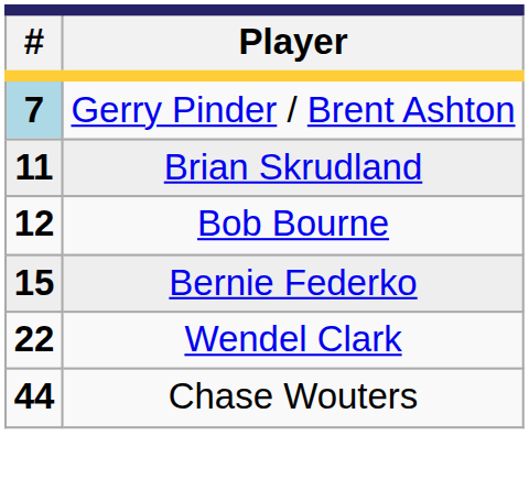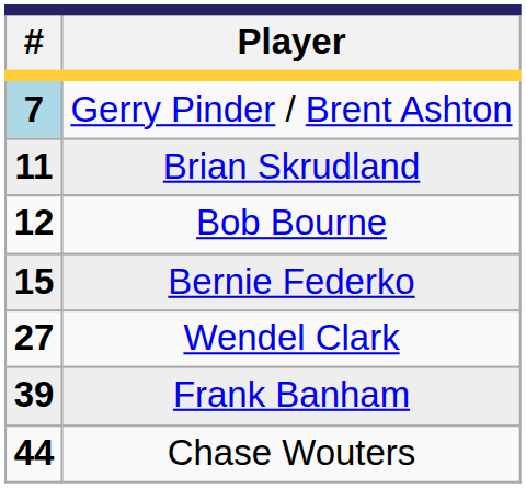 <table class="wikitable">
 <tr style="border-top:#262266 5px solid; border-bottom:#FFCD36 5px solid;">
 <th>#</th>
 <th>Player</th>
 </tr>
 <tr style="text-align:center;">
 <td style="background: lightblue;"><strong>7</strong></td>
 <td><a href='#'>Gerry Pinder</a> / <a href='#'>Brent Ashton</a></td>
 </tr>
 <tr style="text-align:center;" bgcolor="#eeeeee">
 <td><strong>11</strong></td>
 <td><a href='#'>Brian Skrudland</a></td>
 </tr>
 <tr style="text-align:center;">
 <td><strong>12</strong></td>
 <td><a href='#'>Bob Bourne</a></td>
 </tr>
 <tr style="text-align:center;" bgcolor="#eeeeee">
 <td><strong>15</strong></td>
 <td><a href='#'>Bernie Federko</a></td>
 </tr>
 <tr style="text-align:center;">
-<td><strong>22</strong></td>
+<td><strong>27</strong></td>
 <td><a href='#'>Wendel Clark</a></td>
+</tr>
+<tr style="text-align:center;" bgcolor="#eeeeee">
+<td><strong>39</strong></td>
+<td><a href='#'>Frank Banham</a></td>
 </tr>
 <tr style="text-align:center;">
 <td><strong>44</strong></td>
 <td>Chase Wouters</td>
 </tr>
 </table>
